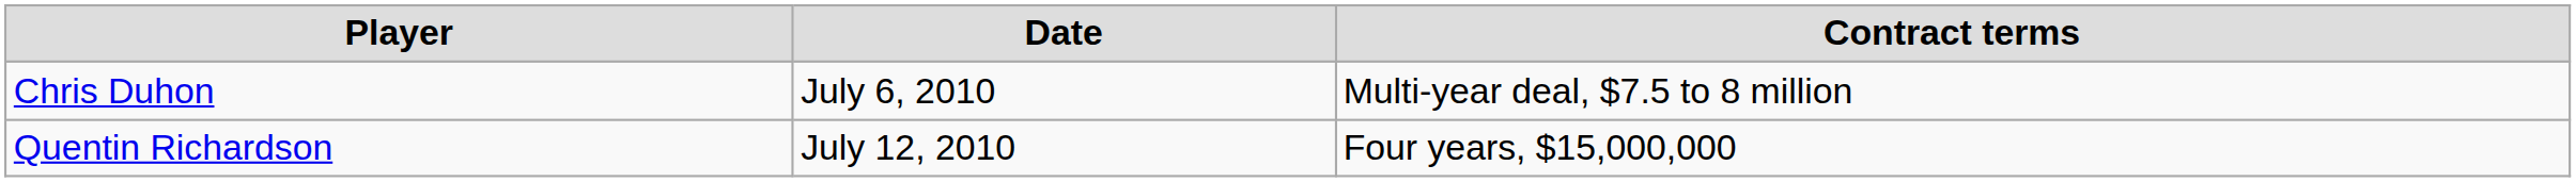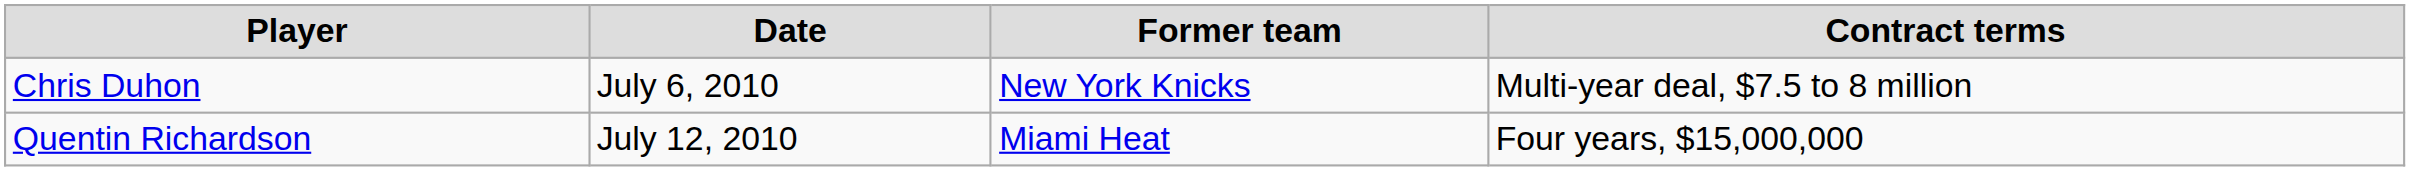 <table class="wikitable" width=90%>
 <tr align="center"  bgcolor="#dddddd">
 <td><strong>Player</strong></td>
 <td><strong>Date</strong></td>
+<td><strong>Former team</strong></td>
 <td><strong>Contract terms</strong></td>
 </tr>
 <tr>
 <td><a href='#'>Chris Duhon</a></td>
 <td>July 6, 2010</td>
+<td><a href='#'>New York Knicks</a></td>
 <td>Multi-year deal, $7.5 to 8 million</td>
 </tr>
 <tr>
 <td><a href='#'>Quentin Richardson</a></td>
 <td>July 12, 2010</td>
+<td><a href='#'>Miami Heat</a></td>
 <td>Four years, $15,000,000</td>
 </tr>
 </table>
